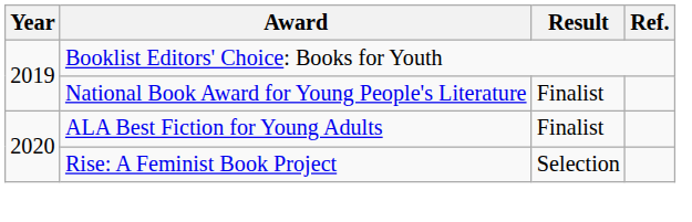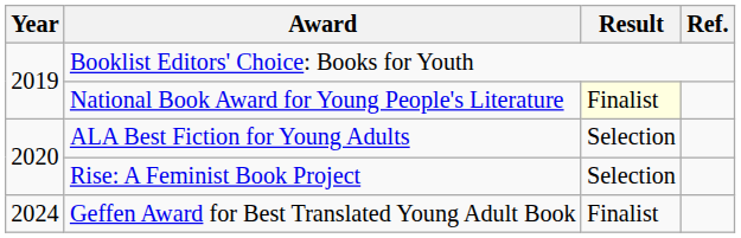 <table class="wikitable sortable mw-collapsible">
 <tr>
 <th>Year</th>
 <th>Award</th>
 <th>Result</th>
 <th>Ref.</th>
 </tr>
 <tr>
 <td rowspan="2">2019</td>
 <td colspan="3"><a href='#'>Booklist Editors' Choice</a>: Books for Youth</td>
 </tr>
 <tr>
 <td><a href='#'>National Book Award for Young People's Literature</a></td>
-<td>Finalist</td>
+<td style="background: lightyellow;">Finalist</td>
 <td></td>
 </tr>
 <tr>
 <td rowspan="2">2020</td>
 <td><a href='#'>ALA Best Fiction for Young Adults</a></td>
-<td>Finalist</td>
+<td>Selection</td>
 <td></td>
 </tr>
 <tr>
 <td><a href='#'>Rise: A Feminist Book Project</a></td>
 <td>Selection</td>
 <td></td>
 </tr>
+<tr>
+<td>2024</td>
+<td><a href='#'>Geffen Award</a> for Best Translated Young Adult Book</td>
+<td>Finalist</td>
+<td></td>
+</tr>
 </table>
